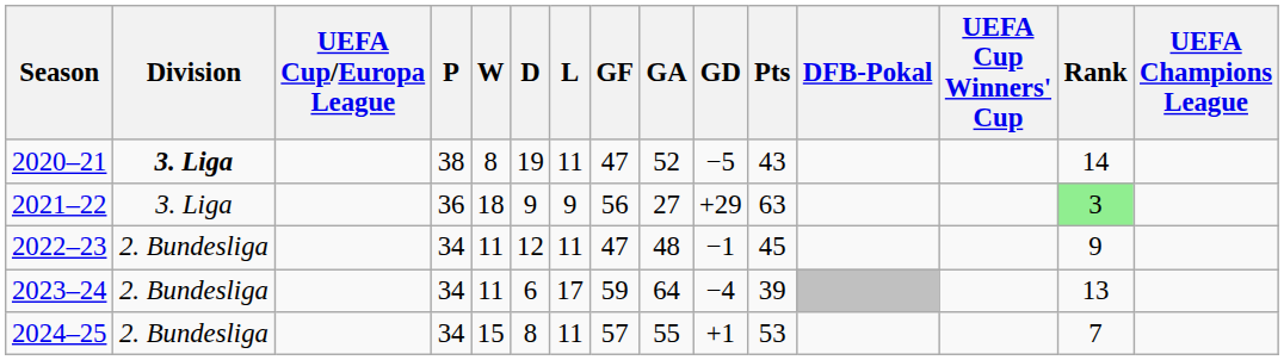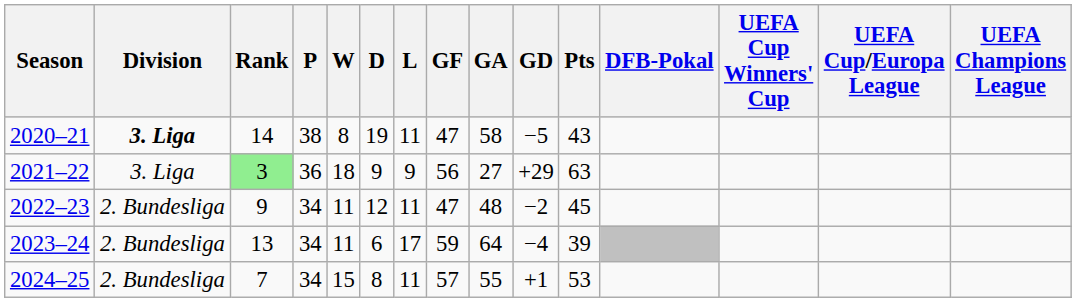 <table class="wikitable sortable" style="text-align:center">
 <tr>
 <th>Season</th>
 <th>Division</th>
-<th width = 50><a href='#'>UEFA Cup</a>/<a href='#'>Europa League</a></th>
+<th>Rank</th>
 <th>P</th>
 <th>W</th>
 <th>D</th>
 <th>L</th>
 <th>GF</th>
 <th>GA</th>
 <th>GD</th>
 <th>Pts</th>
 <th><a href='#'>DFB-Pokal</a></th>
 <th width = 50><a href='#'>UEFA Cup Winners' Cup</a></th>
-<th>Rank</th>
+<th width = 50><a href='#'>UEFA Cup</a>/<a href='#'>Europa League</a></th>
 <th width = 50><a href='#'>UEFA Champions League</a></th>
 </tr>
 <tr>
 <td><a href='#'>2020–21</a></td>
 <td><strong><em>3. Liga</em></strong></td>
-<td></td>
+<td>14</td>
 <td>38</td>
 <td>8</td>
 <td>19</td>
 <td>11</td>
 <td>47</td>
-<td>52</td>
+<td>58</td>
 <td>−5</td>
 <td>43</td>
 <td></td>
 <td></td>
-<td>14</td>
+<td></td>
 <td></td>
 </tr>
 <tr>
 <td><a href='#'>2021–22</a></td>
 <td><em>3. Liga</em></td>
-<td></td>
+<td bgcolor=#90EE90>3</td>
 <td>36</td>
 <td>18</td>
 <td>9</td>
 <td>9</td>
 <td>56</td>
 <td>27</td>
 <td>+29</td>
 <td>63</td>
 <td></td>
 <td></td>
-<td bgcolor=#90EE90>3</td>
+<td></td>
 <td></td>
 </tr>
 <tr>
 <td><a href='#'>2022–23</a></td>
 <td><em>2. Bundesliga</em></td>
-<td></td>
+<td>9</td>
 <td>34</td>
 <td>11</td>
 <td>12</td>
 <td>11</td>
 <td>47</td>
 <td>48</td>
-<td>−1</td>
+<td>−2</td>
 <td>45</td>
 <td></td>
 <td></td>
-<td>9</td>
+<td></td>
 <td></td>
 </tr>
 <tr>
 <td><a href='#'>2023–24</a></td>
 <td><em>2. Bundesliga</em></td>
-<td></td>
+<td>13</td>
 <td>34</td>
 <td>11</td>
 <td>6</td>
 <td>17</td>
 <td>59</td>
 <td>64</td>
 <td>−4</td>
 <td>39</td>
 <td bgcolor=silver></td>
 <td></td>
-<td>13</td>
+<td></td>
 <td></td>
 </tr>
 <tr>
 <td><a href='#'>2024–25</a></td>
 <td><em>2. Bundesliga</em></td>
-<td></td>
+<td>7</td>
 <td>34</td>
 <td>15</td>
 <td>8</td>
 <td>11</td>
 <td>57</td>
 <td>55</td>
 <td>+1</td>
 <td>53</td>
 <td></td>
 <td></td>
-<td>7</td>
+<td></td>
 <td></td>
 </tr>
 </table>
